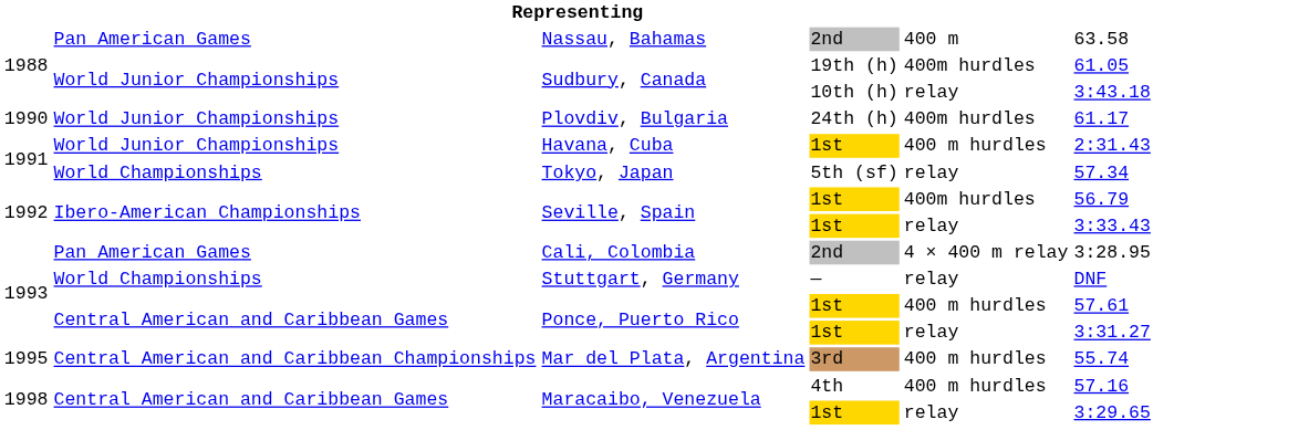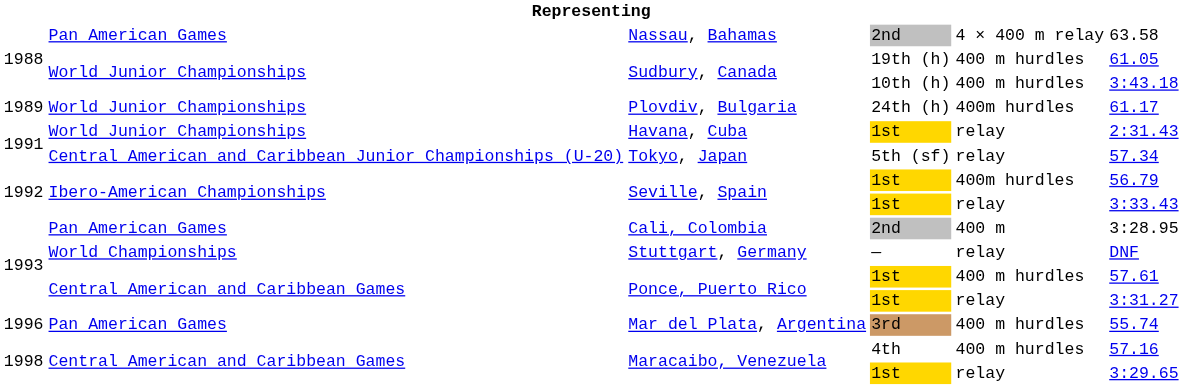 <table>
 <tr>
 <th colspan="6">Representing </th>
 </tr>
 <tr>
 <td rowspan=3>1988</td>
 <td><a href='#'>Pan American Games</a></td>
 <td><a href='#'>Nassau</a>, <a href='#'>Bahamas</a></td>
 <td bgcolor=silver>2nd</td>
-<td>400 m</td>
+<td>4 × 400 m relay</td>
 <td>63.58</td>
 </tr>
 <tr>
 <td rowspan=2><a href='#'>World Junior Championships</a></td>
 <td rowspan=2><a href='#'>Sudbury</a>, <a href='#'>Canada</a></td>
 <td>19th (h)</td>
-<td>400m hurdles</td>
+<td>400 m hurdles</td>
 <td><a href='#'>61.05</a></td>
 </tr>
 <tr>
 <td>10th (h)</td>
-<td> relay</td>
+<td>400 m hurdles</td>
 <td><a href='#'>3:43.18</a></td>
 </tr>
 <tr>
-<td>1990</td>
+<td>1989</td>
 <td><a href='#'>World Junior Championships</a></td>
 <td><a href='#'>Plovdiv</a>, <a href='#'>Bulgaria</a></td>
 <td>24th (h)</td>
 <td>400m hurdles</td>
 <td><a href='#'>61.17</a></td>
 </tr>
 <tr>
 <td rowspan=2>1991</td>
 <td><a href='#'>World Junior Championships</a></td>
 <td><a href='#'>Havana</a>, <a href='#'>Cuba</a></td>
 <td bgcolor=gold>1st</td>
-<td>400 m hurdles</td>
+<td> relay</td>
 <td><a href='#'>2:31.43</a></td>
 </tr>
 <tr>
-<td><a href='#'>World Championships</a></td>
+<td><a href='#'>Central American and Caribbean Junior Championships (U-20)</a></td>
 <td><a href='#'>Tokyo</a>, <a href='#'>Japan</a></td>
 <td>5th (sf)</td>
 <td> relay</td>
 <td><a href='#'>57.34</a></td>
 </tr>
 <tr>
 <td rowspan=2>1992</td>
 <td rowspan=2><a href='#'>Ibero-American Championships</a></td>
 <td rowspan=2><a href='#'>Seville</a>, <a href='#'>Spain</a></td>
 <td bgcolor=gold>1st</td>
 <td>400m hurdles</td>
 <td><a href='#'>56.79</a></td>
 </tr>
 <tr>
 <td bgcolor=gold>1st</td>
 <td> relay</td>
 <td><a href='#'>3:33.43</a></td>
 </tr>
 <tr>
 <td rowspan=4>1993</td>
 <td><a href='#'>Pan American Games</a></td>
 <td><a href='#'>Cali, Colombia</a></td>
 <td bgcolor=silver>2nd</td>
-<td>4 × 400 m relay</td>
+<td>400 m</td>
 <td>3:28.95</td>
 </tr>
 <tr>
 <td><a href='#'>World Championships</a></td>
 <td><a href='#'>Stuttgart</a>, <a href='#'>Germany</a></td>
 <td>—</td>
 <td> relay</td>
 <td><a href='#'>DNF</a></td>
 </tr>
 <tr>
 <td rowspan=2><a href='#'>Central American and Caribbean Games</a></td>
 <td rowspan=2><a href='#'>Ponce, Puerto Rico</a></td>
 <td bgcolor=gold>1st</td>
 <td>400 m hurdles</td>
 <td><a href='#'>57.61</a></td>
 </tr>
 <tr>
 <td bgcolor=gold>1st</td>
 <td> relay</td>
 <td><a href='#'>3:31.27</a></td>
 </tr>
 <tr>
-<td>1995</td>
-<td><a href='#'>Central American and Caribbean Championships</a></td>
+<td>1996</td>
+<td><a href='#'>Pan American Games</a></td>
 <td><a href='#'>Mar del Plata</a>, <a href='#'>Argentina</a></td>
 <td bgcolor=cc9966>3rd</td>
 <td>400 m hurdles</td>
 <td><a href='#'>55.74</a></td>
 </tr>
 <tr>
 <td rowspan=2>1998</td>
 <td rowspan=2><a href='#'>Central American and Caribbean Games</a></td>
 <td rowspan=2><a href='#'>Maracaibo, Venezuela</a></td>
 <td>4th</td>
 <td>400 m hurdles</td>
 <td><a href='#'>57.16</a></td>
 </tr>
 <tr>
 <td bgcolor=gold>1st</td>
 <td> relay</td>
 <td><a href='#'>3:29.65</a></td>
 </tr>
 </table>
